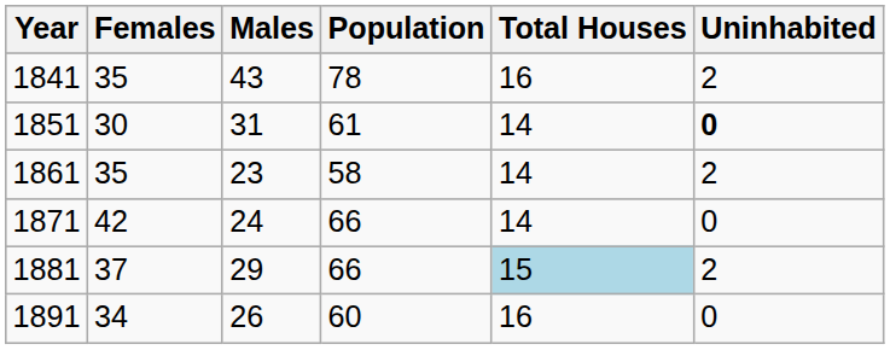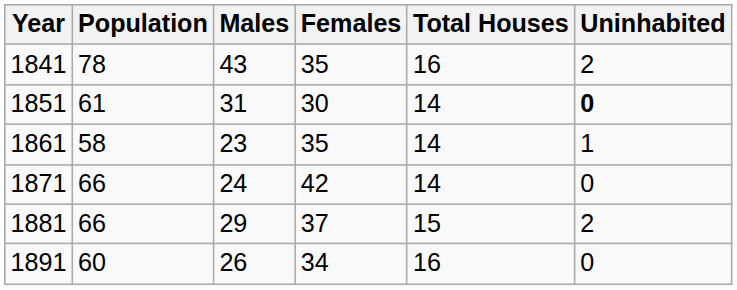 <table class="wikitable">
 <tr>
 <th>Year</th>
+<th>Population</th>
+<th>Males</th>
 <th>Females</th>
-<th>Males</th>
-<th>Population</th>
 <th>Total Houses</th>
 <th>Uninhabited</th>
 </tr>
 <tr>
 <td>1841</td>
+<td>78</td>
+<td>43</td>
 <td>35</td>
-<td>43</td>
-<td>78</td>
 <td>16</td>
 <td>2</td>
 </tr>
 <tr>
 <td>1851</td>
+<td>61</td>
+<td>31</td>
 <td>30</td>
-<td>31</td>
-<td>61</td>
 <td>14</td>
 <td><strong>0</strong></td>
 </tr>
 <tr>
 <td>1861</td>
+<td>58</td>
+<td>23</td>
 <td>35</td>
-<td>23</td>
-<td>58</td>
 <td>14</td>
-<td>2</td>
+<td>1</td>
 </tr>
 <tr>
 <td>1871</td>
+<td>66</td>
+<td>24</td>
 <td>42</td>
-<td>24</td>
-<td>66</td>
 <td>14</td>
 <td>0</td>
 </tr>
 <tr>
 <td>1881</td>
+<td>66</td>
+<td>29</td>
 <td>37</td>
-<td>29</td>
-<td>66</td>
-<td style="background: lightblue;">15</td>
+<td>15</td>
 <td>2</td>
 </tr>
 <tr>
 <td>1891</td>
+<td>60</td>
+<td>26</td>
 <td>34</td>
-<td>26</td>
-<td>60</td>
 <td>16</td>
 <td>0</td>
 </tr>
 </table>
